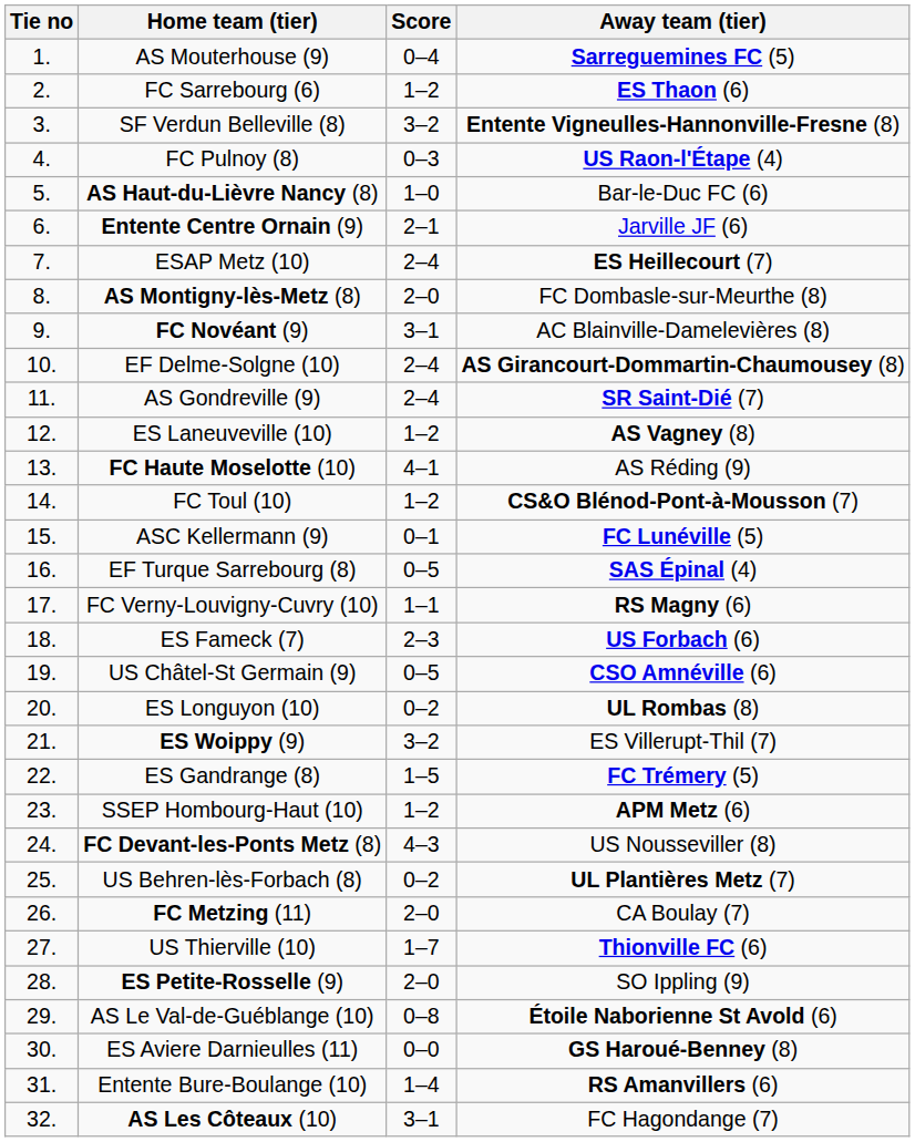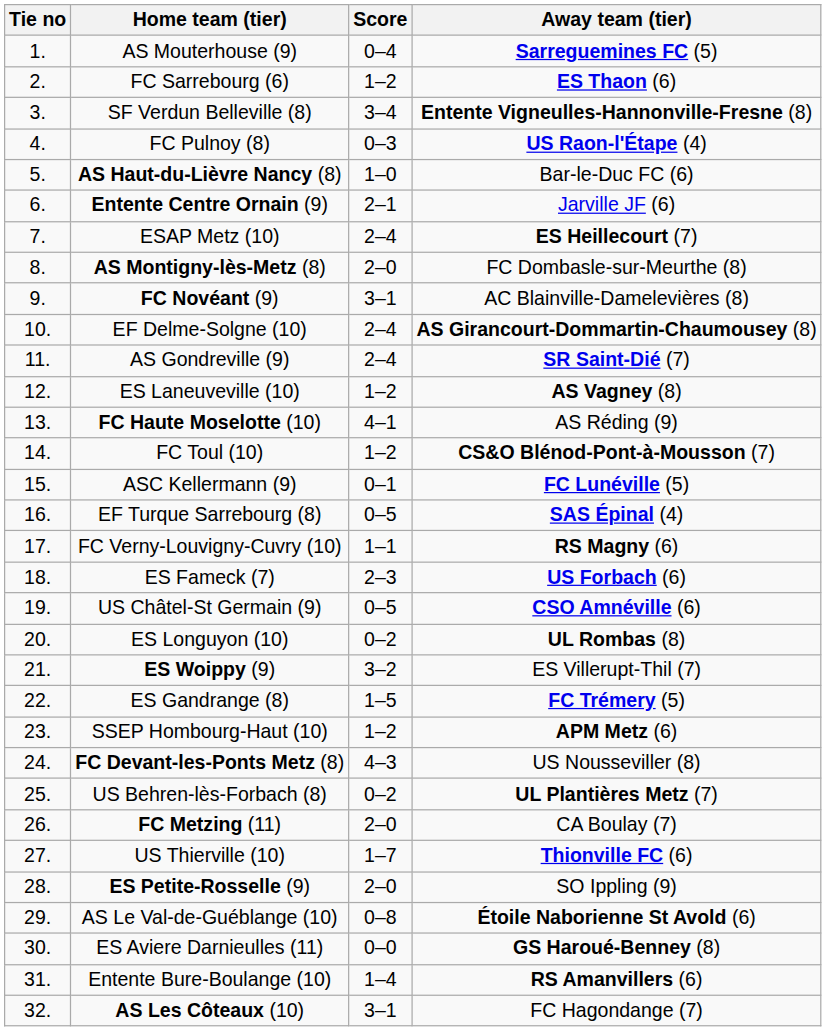 <table class="wikitable" style="text-align: center">
 <tr>
 <th>Tie no</th>
 <th>Home team (tier)</th>
 <th>Score</th>
 <th>Away team (tier)</th>
 </tr>
 <tr>
 <td>1.</td>
 <td>AS Mouterhouse (9)</td>
 <td>0–4</td>
 <td><strong><a href='#'>Sarreguemines FC</a></strong> (5)</td>
 </tr>
 <tr>
 <td>2.</td>
 <td>FC Sarrebourg (6)</td>
 <td>1–2</td>
 <td><strong><a href='#'>ES Thaon</a></strong> (6)</td>
 </tr>
 <tr>
 <td>3.</td>
 <td>SF Verdun Belleville (8)</td>
-<td>3–2</td>
+<td>3–4</td>
 <td><strong>Entente Vigneulles-Hannonville-Fresne</strong> (8)</td>
 </tr>
 <tr>
 <td>4.</td>
 <td>FC Pulnoy (8)</td>
 <td>0–3</td>
 <td><strong><a href='#'>US Raon-l'Étape</a></strong> (4)</td>
 </tr>
 <tr>
 <td>5.</td>
 <td><strong>AS Haut-du-Lièvre Nancy</strong> (8)</td>
 <td>1–0</td>
 <td>Bar-le-Duc FC (6)</td>
 </tr>
 <tr>
 <td>6.</td>
 <td><strong>Entente Centre Ornain</strong> (9)</td>
 <td>2–1</td>
 <td><a href='#'>Jarville JF</a> (6)</td>
 </tr>
 <tr>
 <td>7.</td>
 <td>ESAP Metz (10)</td>
 <td>2–4 </td>
 <td><strong>ES Heillecourt</strong> (7)</td>
 </tr>
 <tr>
 <td>8.</td>
 <td><strong>AS Montigny-lès-Metz</strong> (8)</td>
 <td>2–0</td>
 <td>FC Dombasle-sur-Meurthe (8)</td>
 </tr>
 <tr>
 <td>9.</td>
 <td><strong>FC Novéant</strong> (9)</td>
 <td>3–1</td>
 <td>AC Blainville-Damelevières (8)</td>
 </tr>
 <tr>
 <td>10.</td>
 <td>EF Delme-Solgne (10)</td>
 <td>2–4 </td>
 <td><strong>AS Girancourt-Dommartin-Chaumousey</strong> (8)</td>
 </tr>
 <tr>
 <td>11.</td>
 <td>AS Gondreville (9)</td>
 <td>2–4</td>
 <td><strong><a href='#'>SR Saint-Dié</a></strong> (7)</td>
 </tr>
 <tr>
 <td>12.</td>
 <td>ES Laneuveville (10)</td>
 <td>1–2</td>
 <td><strong>AS Vagney</strong> (8)</td>
 </tr>
 <tr>
 <td>13.</td>
 <td><strong>FC Haute Moselotte</strong> (10)</td>
 <td>4–1</td>
 <td>AS Réding (9)</td>
 </tr>
 <tr>
 <td>14.</td>
 <td>FC Toul (10)</td>
 <td>1–2</td>
 <td><strong>CS&O Blénod-Pont-à-Mousson</strong> (7)</td>
 </tr>
 <tr>
 <td>15.</td>
 <td>ASC Kellermann (9)</td>
 <td>0–1</td>
 <td><strong><a href='#'>FC Lunéville</a></strong> (5)</td>
 </tr>
 <tr>
 <td>16.</td>
 <td>EF Turque Sarrebourg (8)</td>
 <td>0–5</td>
 <td><strong><a href='#'>SAS Épinal</a></strong> (4)</td>
 </tr>
 <tr>
 <td>17.</td>
 <td>FC Verny-Louvigny-Cuvry (10)</td>
 <td>1–1 </td>
 <td><strong>RS Magny</strong> (6)</td>
 </tr>
 <tr>
 <td>18.</td>
 <td>ES Fameck (7)</td>
 <td>2–3</td>
 <td><strong><a href='#'>US Forbach</a></strong> (6)</td>
 </tr>
 <tr>
 <td>19.</td>
 <td>US Châtel-St Germain (9)</td>
 <td>0–5</td>
 <td><strong><a href='#'>CSO Amnéville</a></strong> (6)</td>
 </tr>
 <tr>
 <td>20.</td>
 <td>ES Longuyon (10)</td>
 <td>0–2</td>
 <td><strong>UL Rombas</strong> (8)</td>
 </tr>
 <tr>
 <td>21.</td>
 <td><strong>ES Woippy</strong> (9)</td>
 <td>3–2</td>
 <td>ES Villerupt-Thil (7)</td>
 </tr>
 <tr>
 <td>22.</td>
 <td>ES Gandrange (8)</td>
 <td>1–5</td>
 <td><strong><a href='#'>FC Trémery</a></strong> (5)</td>
 </tr>
 <tr>
 <td>23.</td>
 <td>SSEP Hombourg-Haut (10)</td>
 <td>1–2</td>
 <td><strong>APM Metz</strong> (6)</td>
 </tr>
 <tr>
 <td>24.</td>
 <td><strong>FC Devant-les-Ponts Metz</strong> (8)</td>
 <td>4–3</td>
 <td>US Nousseviller (8)</td>
 </tr>
 <tr>
 <td>25.</td>
 <td>US Behren-lès-Forbach (8)</td>
 <td>0–2</td>
 <td><strong>UL Plantières Metz</strong> (7)</td>
 </tr>
 <tr>
 <td>26.</td>
 <td><strong>FC Metzing</strong> (11)</td>
 <td>2–0</td>
 <td>CA Boulay (7)</td>
 </tr>
 <tr>
 <td>27.</td>
 <td>US Thierville (10)</td>
 <td>1–7</td>
 <td><strong><a href='#'>Thionville FC</a></strong> (6)</td>
 </tr>
 <tr>
 <td>28.</td>
 <td><strong>ES Petite-Rosselle</strong> (9)</td>
 <td>2–0</td>
 <td>SO Ippling (9)</td>
 </tr>
 <tr>
 <td>29.</td>
 <td>AS Le Val-de-Guéblange (10)</td>
 <td>0–8</td>
 <td><strong>Étoile Naborienne St Avold</strong> (6)</td>
 </tr>
 <tr>
 <td>30.</td>
 <td>ES Aviere Darnieulles (11)</td>
 <td>0–0 </td>
 <td><strong>GS Haroué-Benney</strong> (8)</td>
 </tr>
 <tr>
 <td>31.</td>
 <td>Entente Bure-Boulange (10)</td>
 <td>1–4</td>
 <td><strong>RS Amanvillers</strong> (6)</td>
 </tr>
 <tr>
 <td>32.</td>
 <td><strong>AS Les Côteaux</strong> (10)</td>
 <td>3–1</td>
 <td>FC Hagondange (7)</td>
 </tr>
 </table>
